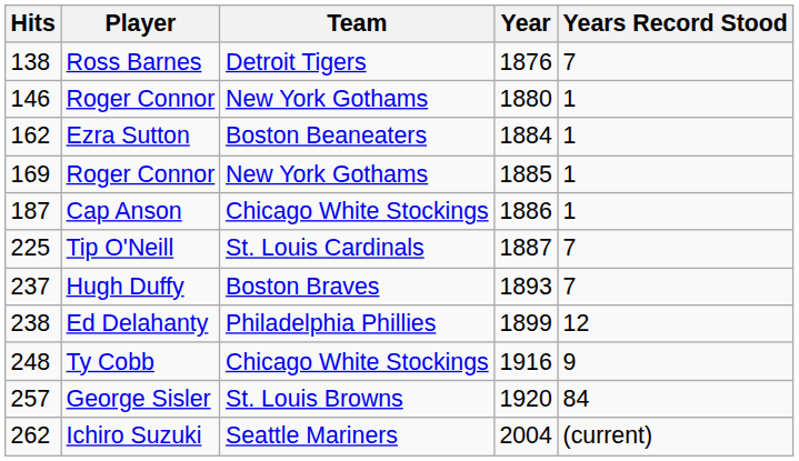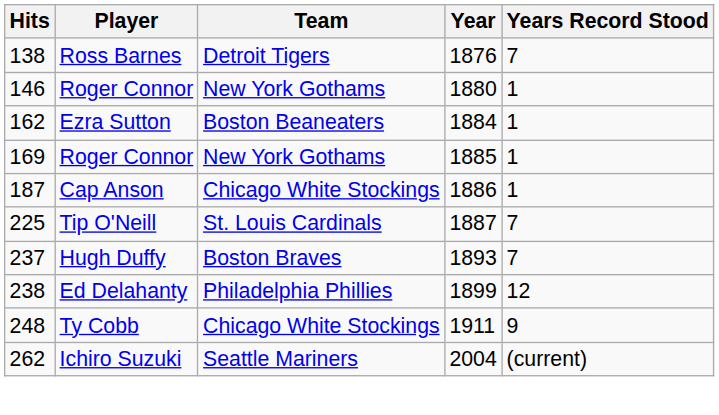 <table class="wikitable sortable">
 <tr>
 <th>Hits</th>
 <th>Player</th>
 <th>Team</th>
 <th>Year</th>
 <th>Years Record Stood</th>
 </tr>
 <tr>
 <td>138</td>
 <td><a href='#'>Ross Barnes</a></td>
 <td><a href='#'>Detroit Tigers</a></td>
 <td>1876</td>
 <td>7</td>
 </tr>
 <tr>
 <td>146</td>
 <td><a href='#'>Roger Connor</a></td>
 <td><a href='#'>New York Gothams</a></td>
 <td>1880</td>
 <td>1</td>
 </tr>
 <tr>
 <td>162</td>
 <td><a href='#'>Ezra Sutton</a></td>
 <td><a href='#'>Boston Beaneaters</a></td>
 <td>1884</td>
 <td>1</td>
 </tr>
 <tr>
 <td>169</td>
 <td><a href='#'>Roger Connor</a></td>
 <td><a href='#'>New York Gothams</a></td>
 <td>1885</td>
 <td>1</td>
 </tr>
 <tr>
 <td>187</td>
 <td><a href='#'>Cap Anson</a></td>
 <td><a href='#'>Chicago White Stockings</a></td>
 <td>1886</td>
 <td>1</td>
 </tr>
 <tr>
 <td>225</td>
 <td><a href='#'>Tip O'Neill</a></td>
 <td><a href='#'>St. Louis Cardinals</a></td>
 <td>1887</td>
 <td>7</td>
 </tr>
 <tr>
 <td>237</td>
 <td><a href='#'>Hugh Duffy</a></td>
 <td><a href='#'>Boston Braves</a></td>
 <td>1893</td>
 <td>7</td>
 </tr>
 <tr>
 <td>238</td>
 <td><a href='#'>Ed Delahanty</a></td>
 <td><a href='#'>Philadelphia Phillies</a></td>
 <td>1899</td>
 <td>12</td>
 </tr>
 <tr>
 <td>248</td>
 <td><a href='#'>Ty Cobb</a></td>
 <td><a href='#'>Chicago White Stockings</a></td>
-<td>1916</td>
+<td>1911</td>
 <td>9</td>
-</tr>
-<tr>
-<td>257</td>
-<td><a href='#'>George Sisler</a></td>
-<td><a href='#'>St. Louis Browns</a></td>
-<td>1920</td>
-<td>84</td>
 </tr>
 <tr>
 <td>262</td>
 <td><a href='#'>Ichiro Suzuki</a></td>
 <td><a href='#'>Seattle Mariners</a></td>
 <td>2004</td>
 <td> (current)</td>
 </tr>
 </table>
